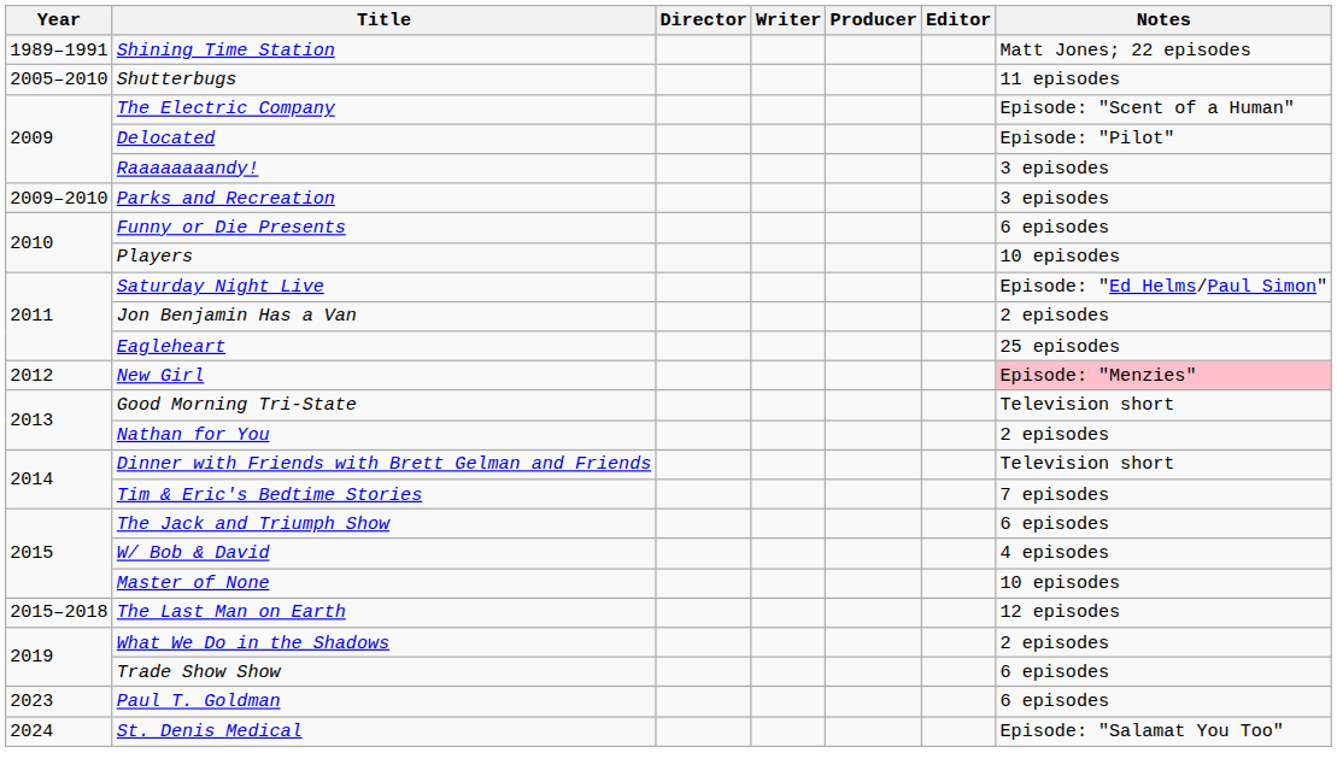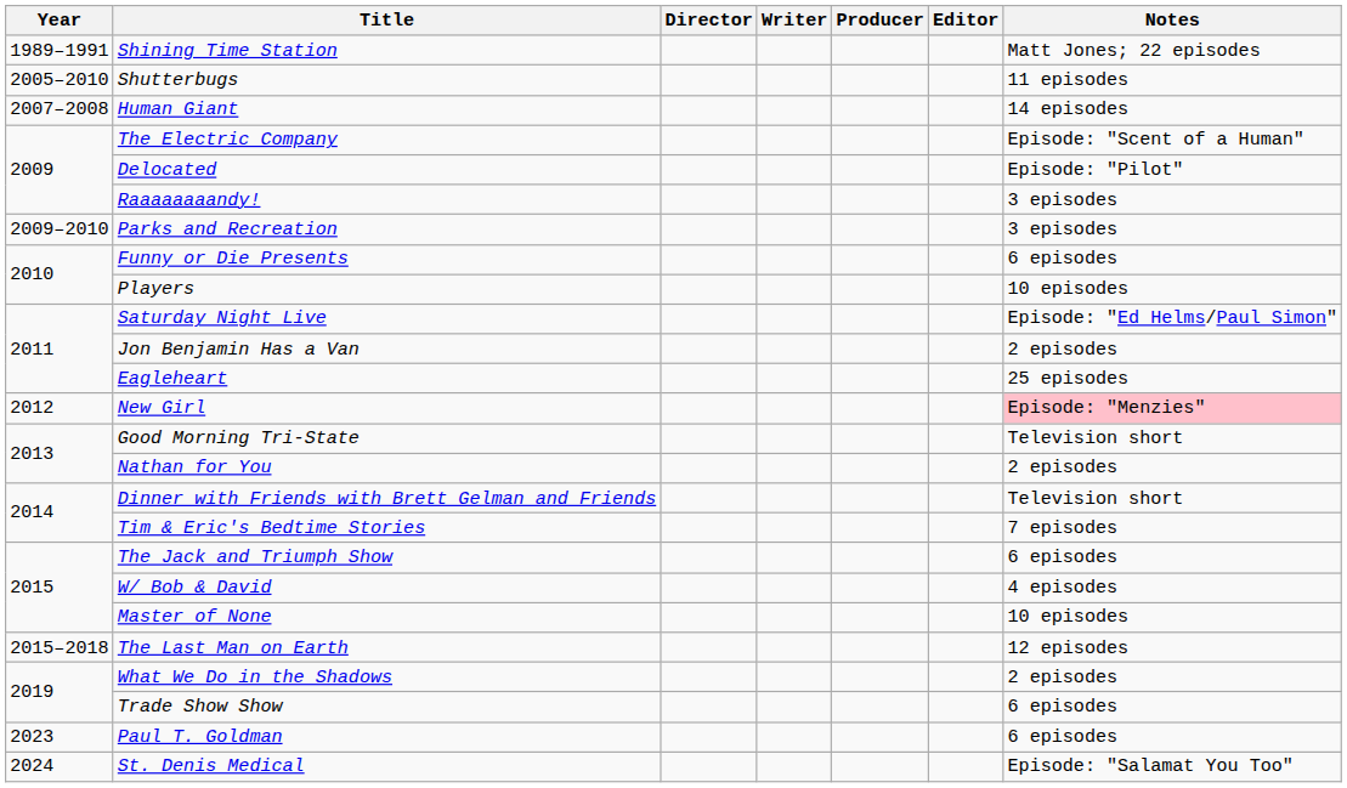 <table class="wikitable">
 <tr>
 <th scope="col">Year</th>
 <th scope="col">Title</th>
 <th scope="col">Director</th>
 <th scope="col">Writer</th>
 <th scope="col">Producer</th>
 <th scope="col">Editor</th>
 <th scope="col">Notes</th>
 </tr>
 <tr>
 <td>1989–1991</td>
 <td scope="row"><em><a href='#'>Shining Time Station</a></em></td>
 <td></td>
 <td></td>
 <td></td>
 <td></td>
 <td>Matt Jones; 22 episodes</td>
 </tr>
 <tr>
 <td>2005–2010</td>
 <td scope="row"><em>Shutterbugs</em></td>
 <td></td>
 <td></td>
 <td></td>
 <td></td>
 <td>11 episodes</td>
+</tr>
+<tr>
+<td>2007–2008</td>
+<td scope="row"><em><a href='#'>Human Giant</a></em></td>
+<td></td>
+<td></td>
+<td></td>
+<td></td>
+<td>14 episodes</td>
 </tr>
 <tr>
 <td rowspan="3">2009</td>
 <td scope="row"><em><a href='#'>The Electric Company</a></em></td>
 <td></td>
 <td></td>
 <td></td>
 <td></td>
 <td>Episode: "Scent of a Human"</td>
 </tr>
 <tr>
 <td scope="row"><em><a href='#'>Delocated</a></em></td>
 <td></td>
 <td></td>
 <td></td>
 <td></td>
 <td>Episode: "Pilot"</td>
 </tr>
 <tr>
 <td scope="row"><em><a href='#'>Raaaaaaaandy!</a></em></td>
 <td></td>
 <td></td>
 <td></td>
 <td></td>
 <td>3 episodes</td>
 </tr>
 <tr>
 <td>2009–2010</td>
 <td scope="row"><em><a href='#'>Parks and Recreation</a></em></td>
 <td></td>
 <td></td>
 <td></td>
 <td></td>
 <td>3 episodes</td>
 </tr>
 <tr>
 <td rowspan=2>2010</td>
 <td scope="row"><em><a href='#'>Funny or Die Presents</a></em></td>
 <td></td>
 <td></td>
 <td></td>
 <td></td>
 <td>6 episodes</td>
 </tr>
 <tr>
 <td scope="row"><em>Players</em></td>
 <td></td>
 <td></td>
 <td></td>
 <td></td>
 <td>10 episodes</td>
 </tr>
 <tr>
 <td rowspan="3">2011</td>
 <td scope="row"><em><a href='#'>Saturday Night Live</a></em></td>
 <td></td>
 <td></td>
 <td></td>
 <td></td>
 <td>Episode: "<a href='#'>Ed Helms</a>/<a href='#'>Paul Simon</a>"</td>
 </tr>
 <tr>
 <td scope="row"><em>Jon Benjamin Has a Van</em></td>
 <td></td>
 <td></td>
 <td></td>
 <td></td>
 <td>2 episodes</td>
 </tr>
 <tr>
 <td scope="row"><em><a href='#'>Eagleheart</a></em></td>
 <td></td>
 <td></td>
 <td></td>
 <td></td>
 <td>25 episodes</td>
 </tr>
 <tr>
 <td>2012</td>
 <td scope="row"><em><a href='#'>New Girl</a></em></td>
 <td></td>
 <td></td>
 <td></td>
 <td></td>
 <td style="background: pink;">Episode: "Menzies"</td>
 </tr>
 <tr>
 <td rowspan="2">2013</td>
 <td scope="row"><em>Good Morning Tri-State</em></td>
 <td></td>
 <td></td>
 <td></td>
 <td></td>
 <td>Television short</td>
 </tr>
 <tr>
 <td scope="row"><em><a href='#'>Nathan for You</a></em></td>
 <td></td>
 <td></td>
 <td></td>
 <td></td>
 <td>2 episodes</td>
 </tr>
 <tr>
 <td rowspan="2">2014</td>
 <td scope="row"><em><a href='#'>Dinner with Friends with Brett Gelman and Friends</a></em></td>
 <td></td>
 <td></td>
 <td></td>
 <td></td>
 <td>Television short</td>
 </tr>
 <tr>
 <td scope="row"><em><a href='#'>Tim & Eric's Bedtime Stories</a></em></td>
 <td></td>
 <td></td>
 <td></td>
 <td></td>
 <td>7 episodes</td>
 </tr>
 <tr>
 <td rowspan="3">2015</td>
 <td scope="row"><em><a href='#'>The Jack and Triumph Show</a></em></td>
 <td></td>
 <td></td>
 <td></td>
 <td></td>
 <td>6 episodes</td>
 </tr>
 <tr>
 <td scope="row"><em><a href='#'>W/ Bob & David</a></em></td>
 <td></td>
 <td></td>
 <td></td>
 <td></td>
 <td>4 episodes</td>
 </tr>
 <tr>
 <td scope="row"><em><a href='#'>Master of None</a></em></td>
 <td></td>
 <td></td>
 <td></td>
 <td></td>
 <td>10 episodes</td>
 </tr>
 <tr>
 <td>2015–2018</td>
 <td scope="row"><em><a href='#'>The Last Man on Earth</a></em></td>
 <td></td>
 <td></td>
 <td></td>
 <td></td>
 <td>12 episodes</td>
 </tr>
 <tr>
 <td rowspan="2">2019</td>
 <td scope="row"><em><a href='#'>What We Do in the Shadows</a></em></td>
 <td></td>
 <td></td>
 <td></td>
 <td></td>
 <td>2 episodes</td>
 </tr>
 <tr>
 <td scope="row"><em>Trade Show Show</em></td>
 <td></td>
 <td></td>
 <td></td>
 <td></td>
 <td>6 episodes</td>
 </tr>
 <tr>
 <td>2023</td>
 <td scope="row"><em><a href='#'>Paul T. Goldman</a></em></td>
 <td></td>
 <td></td>
 <td></td>
 <td></td>
 <td>6 episodes</td>
 </tr>
 <tr>
 <td>2024</td>
 <td scope="row"><em><a href='#'>St. Denis Medical</a></em></td>
 <td></td>
 <td></td>
 <td></td>
 <td></td>
 <td>Episode: "Salamat You Too"</td>
 </tr>
 </table>
